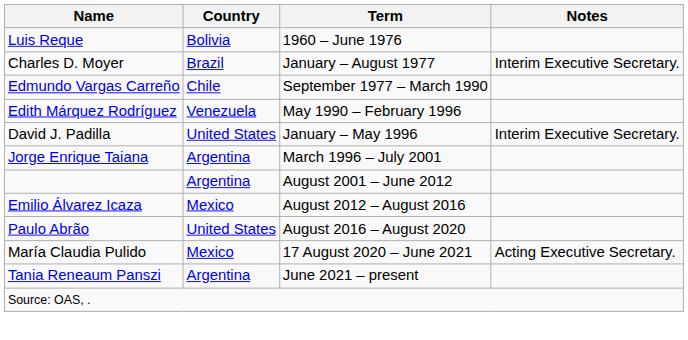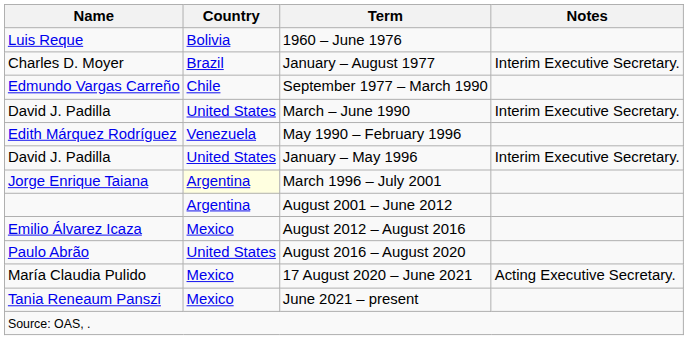 <table class="wikitable">
 <tr>
 <th>Name</th>
 <th>Country</th>
 <th>Term</th>
 <th>Notes</th>
 </tr>
 <tr>
 <td><a href='#'>Luis Reque</a></td>
 <td> <a href='#'>Bolivia</a></td>
 <td>1960 – June 1976</td>
 <td></td>
 </tr>
 <tr>
 <td>Charles D. Moyer</td>
 <td> <a href='#'>Brazil</a></td>
 <td>January – August 1977</td>
 <td>Interim Executive Secretary.</td>
 </tr>
 <tr>
 <td><a href='#'>Edmundo Vargas Carreño</a></td>
 <td> <a href='#'>Chile</a></td>
 <td>September 1977 – March 1990</td>
 <td></td>
 </tr>
 <tr>
+<td>David J. Padilla</td>
+<td> <a href='#'>United States</a></td>
+<td>March – June 1990</td>
+<td>Interim Executive Secretary.</td>
+</tr>
+<tr>
 <td><a href='#'>Edith Márquez Rodríguez</a></td>
 <td> <a href='#'>Venezuela</a></td>
 <td>May 1990 – February 1996</td>
 <td></td>
 </tr>
 <tr>
 <td>David J. Padilla</td>
 <td> <a href='#'>United States</a></td>
 <td>January – May 1996</td>
 <td>Interim Executive Secretary.</td>
 </tr>
 <tr>
 <td><a href='#'>Jorge Enrique Taiana</a></td>
-<td> <a href='#'>Argentina</a></td>
+<td style="background: lightyellow;"> <a href='#'>Argentina</a></td>
 <td>March 1996 – July 2001</td>
 <td></td>
 </tr>
 <tr>
 <td></td>
 <td> <a href='#'>Argentina</a></td>
 <td>August 2001 – June 2012</td>
 <td></td>
 </tr>
 <tr>
 <td><a href='#'>Emilio Álvarez Icaza</a></td>
 <td> <a href='#'>Mexico</a></td>
 <td>August 2012 – August 2016</td>
 <td></td>
 </tr>
 <tr>
 <td><a href='#'>Paulo Abrão</a></td>
 <td> <a href='#'>United States</a></td>
 <td>August 2016 – August 2020</td>
 <td></td>
 </tr>
 <tr>
 <td>María Claudia Pulido</td>
 <td> <a href='#'>Mexico</a></td>
 <td>17 August 2020 – June 2021</td>
 <td>Acting Executive Secretary.</td>
 </tr>
 <tr>
 <td><a href='#'>Tania Reneaum Panszi</a></td>
-<td> <a href='#'>Argentina</a></td>
+<td> <a href='#'>Mexico</a></td>
 <td>June 2021 – present</td>
 <td></td>
 </tr>
 <tr>
 <td colspan="4"><small>Source: OAS, .</small></td>
 </tr>
 </table>
